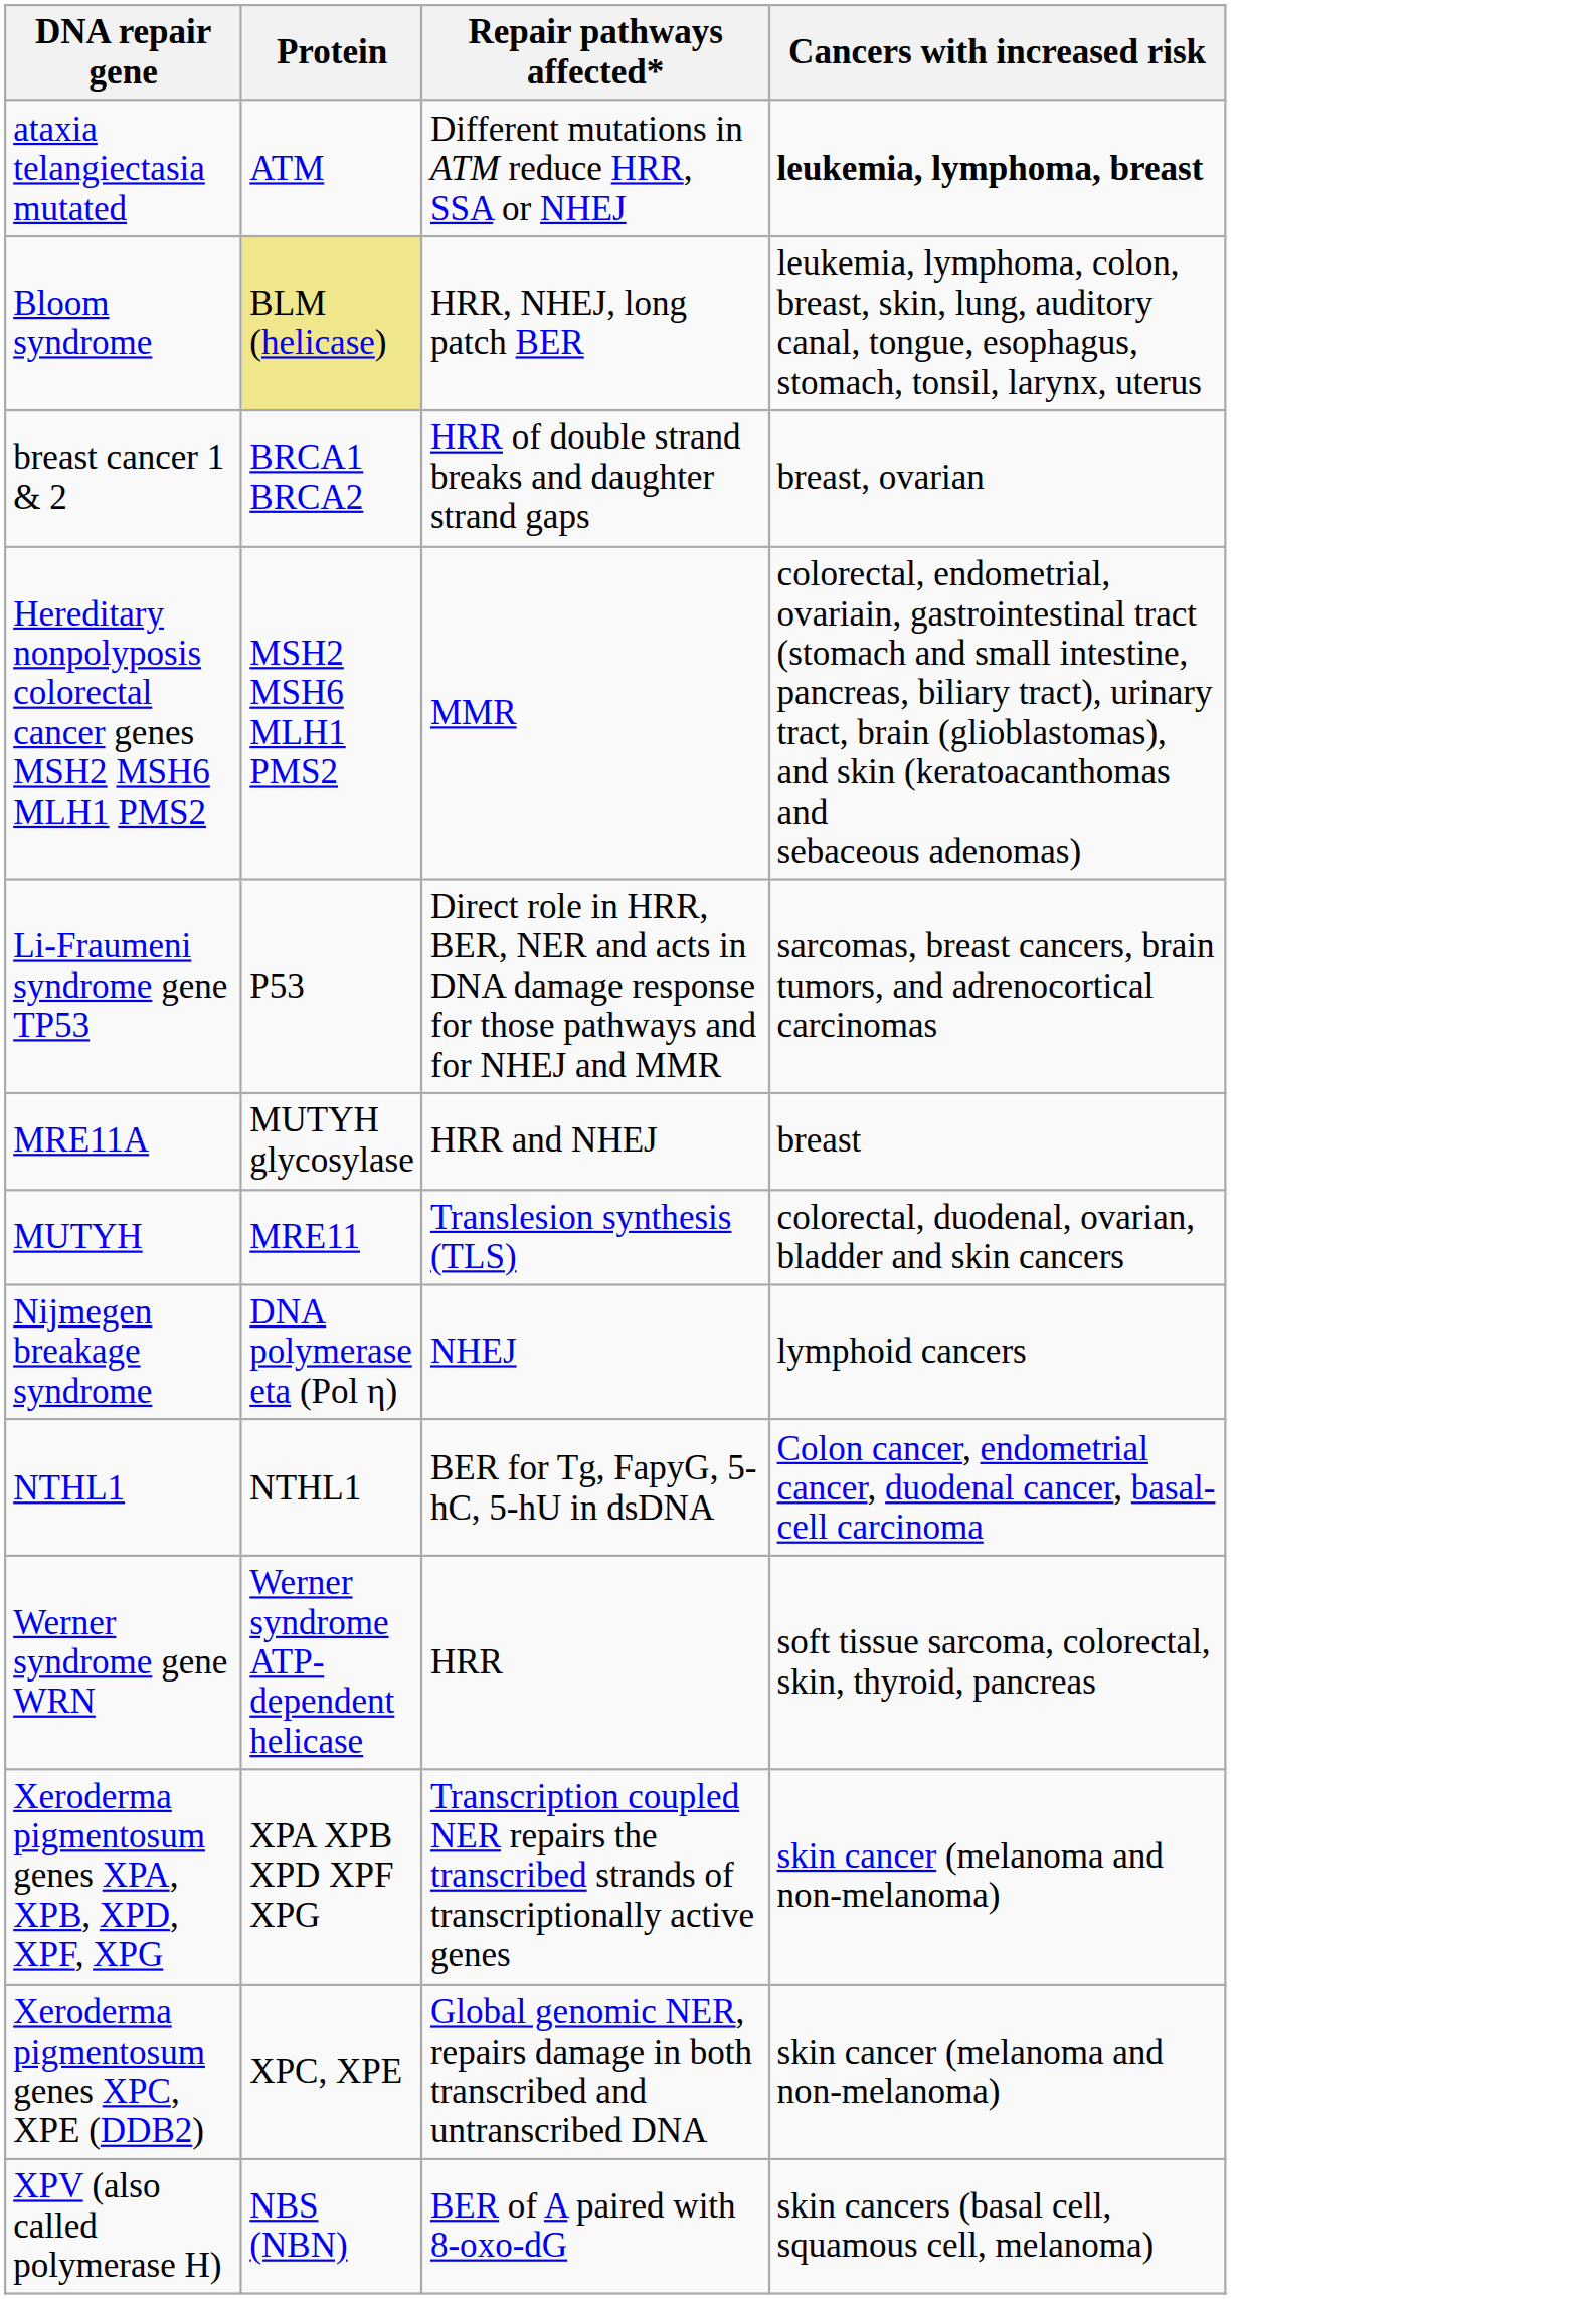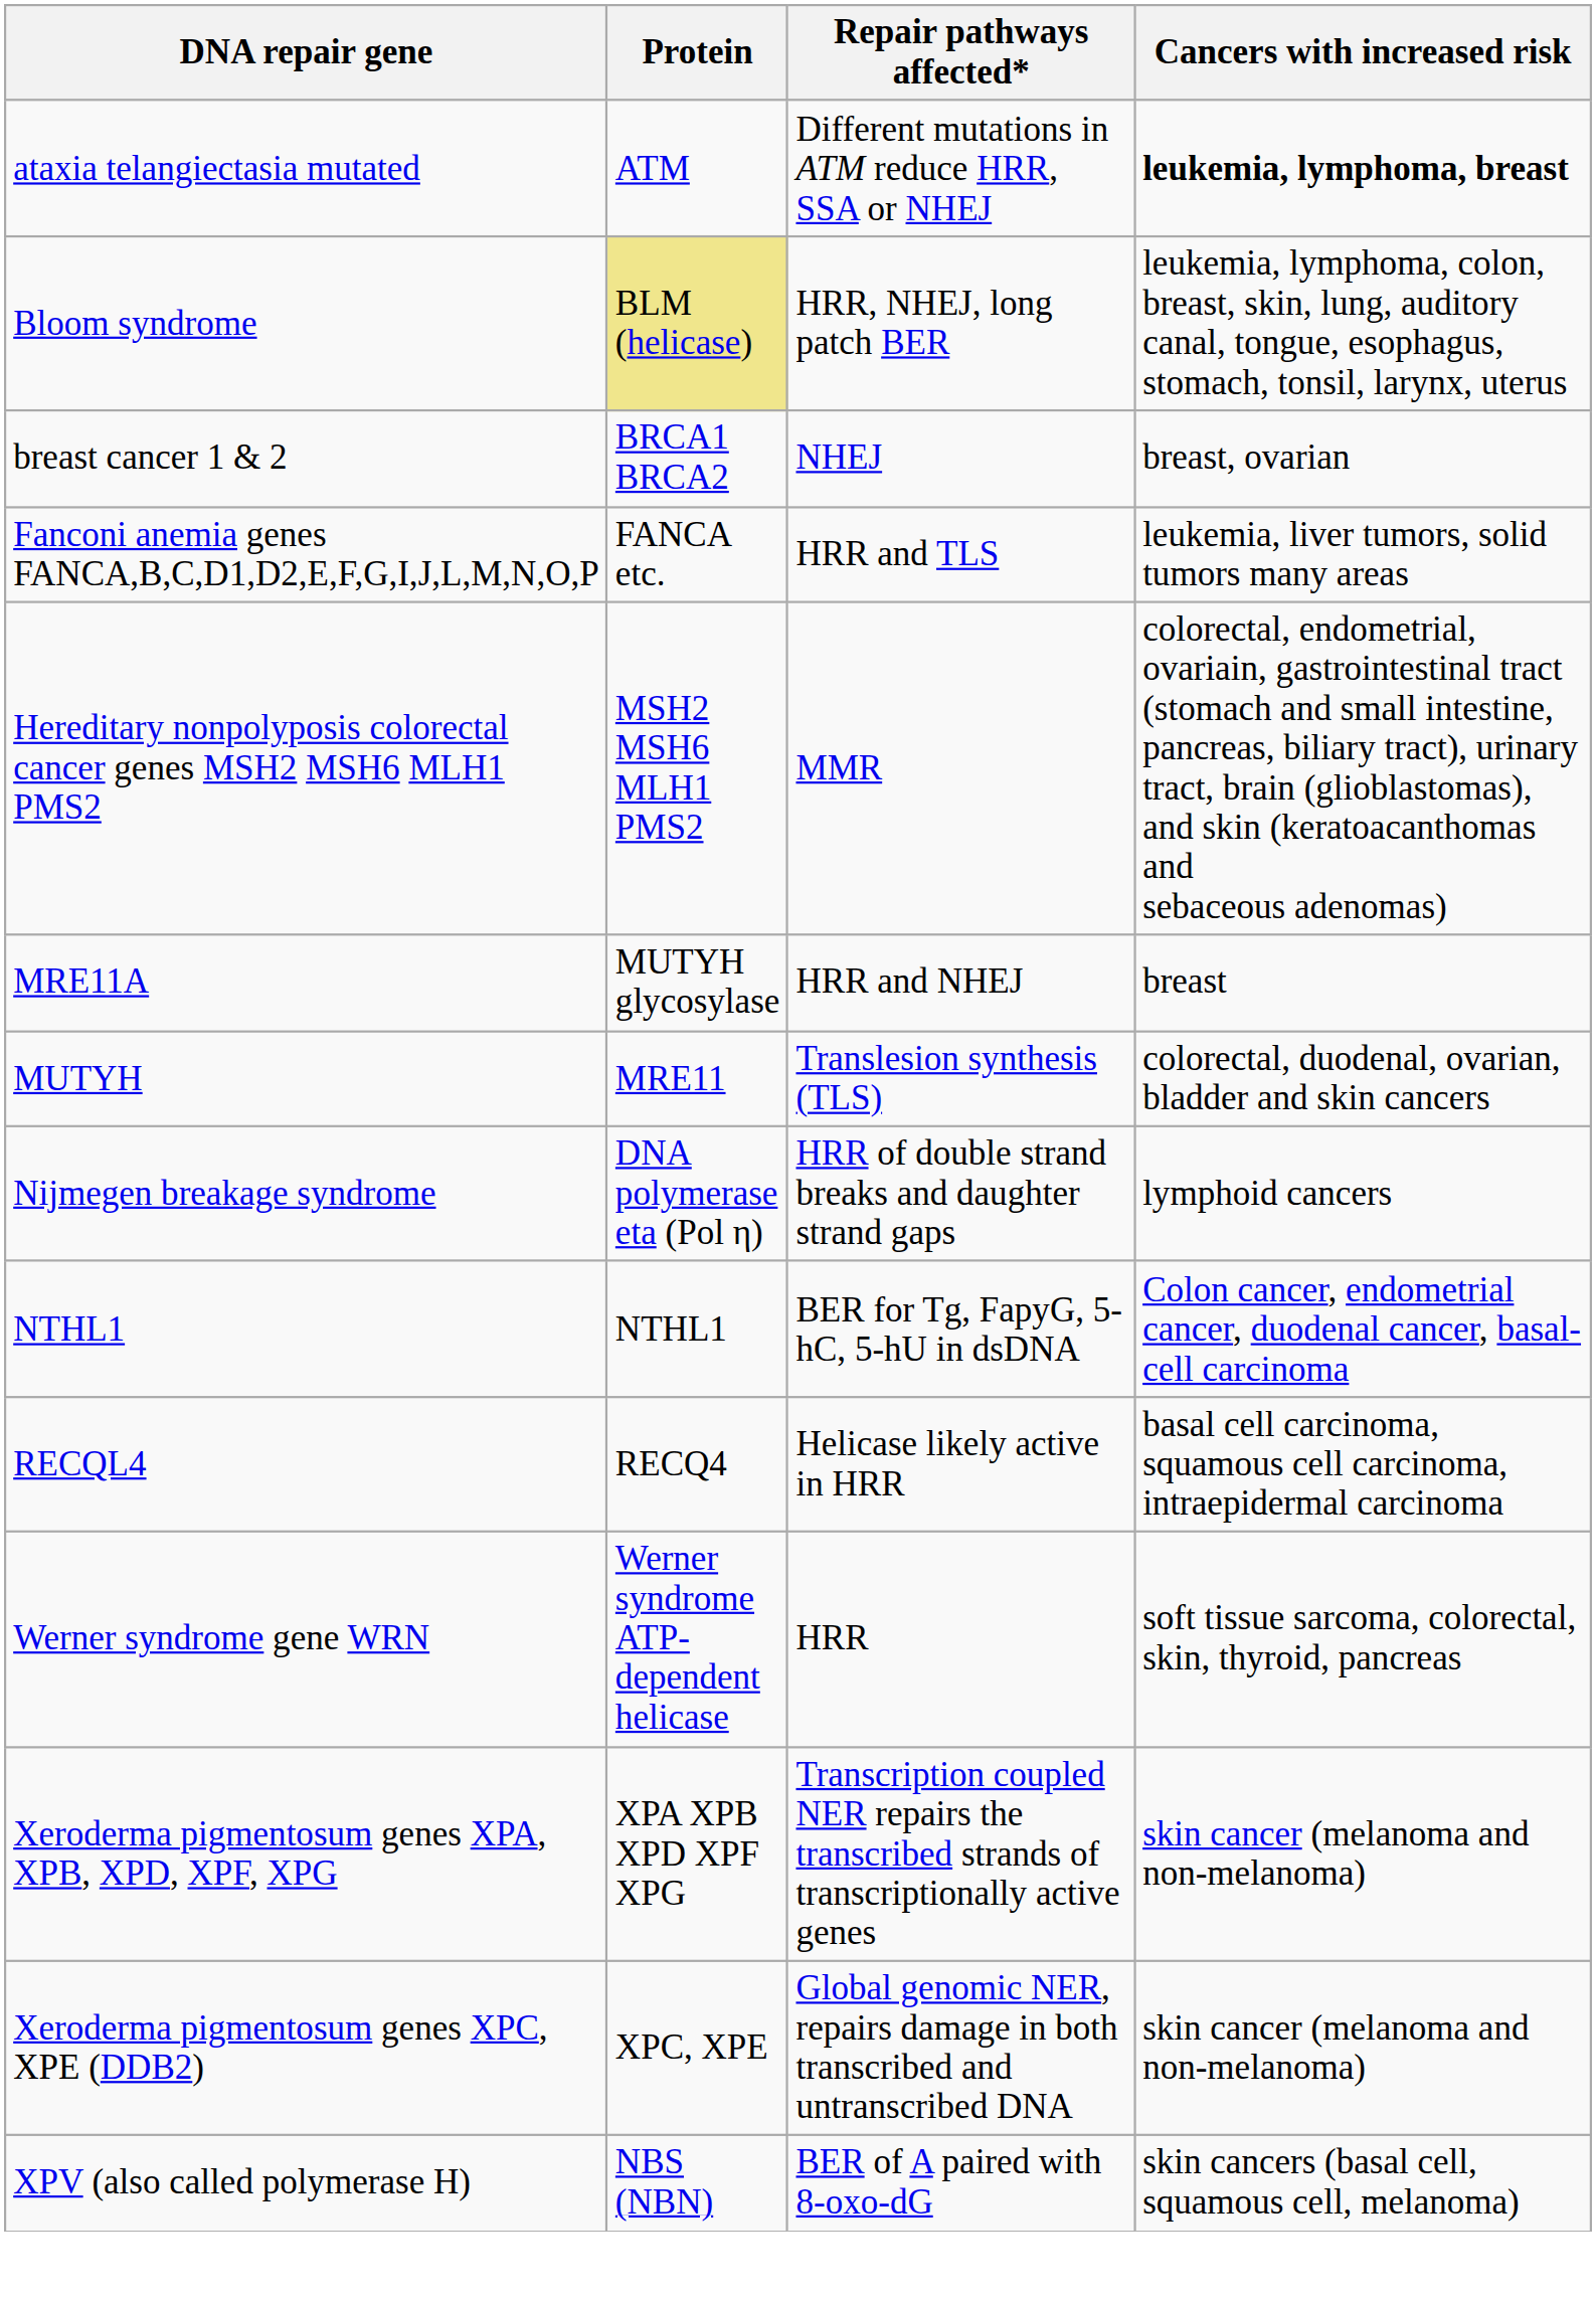 <table class="wikitable sortable">
 <tr>
 <th width="100">DNA repair gene</th>
 <th width="25">Protein</th>
 <th width="150">Repair pathways affected*</th>
 <th width="200">Cancers with increased risk</th>
 </tr>
 <tr>
 <td><a href='#'>ataxia telangiectasia mutated</a></td>
 <td><a href='#'>ATM</a></td>
 <td>Different mutations in <em>ATM</em> reduce <a href='#'>HRR</a>, <a href='#'>SSA</a> or <a href='#'>NHEJ</a>  </td>
 <td><strong>leukemia, lymphoma, breast  </strong></td>
 </tr>
 <tr>
 <td><a href='#'>Bloom syndrome</a></td>
 <td style="background: khaki;">BLM (<a href='#'>helicase</a>)</td>
 <td>HRR, NHEJ, long patch <a href='#'>BER</a>  </td>
 <td>leukemia, lymphoma, colon, breast, skin, lung, auditory canal, tongue, esophagus, stomach, tonsil, larynx, uterus  </td>
 </tr>
 <tr>
 <td>breast cancer 1 & 2</td>
 <td><a href='#'>BRCA1</a> <a href='#'>BRCA2</a></td>
-<td><a href='#'>HRR</a> of double strand breaks and daughter strand gaps</td>
+<td><a href='#'>NHEJ</a>  </td>
 <td>breast, ovarian  </td>
+</tr>
+<tr>
+<td><a href='#'>Fanconi anemia</a> genes FANCA,B,C,D1,D2,E,F,G,I,J,L,M,N,O,P</td>
+<td>FANCA etc.</td>
+<td>HRR and <a href='#'>TLS</a>  </td>
+<td>leukemia, liver tumors, solid tumors many areas  </td>
 </tr>
 <tr>
 <td><a href='#'>Hereditary nonpolyposis colorectal cancer</a> genes <a href='#'>MSH2</a> <a href='#'>MSH6</a> <a href='#'>MLH1</a> <a href='#'>PMS2</a></td>
 <td><a href='#'>MSH2</a> <a href='#'>MSH6</a> <a href='#'>MLH1</a> <a href='#'>PMS2</a></td>
 <td><a href='#'>MMR</a>  </td>
 <td>colorectal, endometrial, ovariain, gastrointestinal tract (stomach and small intestine, pancreas, biliary tract), urinary tract, brain (glioblastomas), and skin (keratoacanthomas and<br>sebaceous adenomas)  </td>
-</tr>
-<tr>
-<td><a href='#'>Li-Fraumeni syndrome</a> gene <a href='#'>TP53</a></td>
-<td>P53</td>
-<td>Direct role in HRR, BER, NER and acts in DNA damage response for those pathways and for NHEJ and MMR  </td>
-<td>sarcomas, breast cancers, brain tumors, and adrenocortical carcinomas  </td>
 </tr>
 <tr>
 <td><a href='#'>MRE11A</a></td>
 <td>MUTYH glycosylase</td>
 <td>HRR and NHEJ  </td>
 <td>breast  </td>
 </tr>
 <tr>
 <td><a href='#'>MUTYH</a></td>
 <td><a href='#'>MRE11</a></td>
 <td><a href='#'>Translesion synthesis (TLS)</a>  </td>
 <td>colorectal, duodenal, ovarian, bladder and skin cancers </td>
 </tr>
 <tr>
 <td><a href='#'>Nijmegen breakage syndrome</a></td>
 <td><a href='#'>DNA polymerase eta</a> (Pol η)</td>
-<td><a href='#'>NHEJ</a>  </td>
+<td><a href='#'>HRR</a> of double strand breaks and daughter strand gaps</td>
 <td>lymphoid cancers  </td>
 </tr>
 <tr>
 <td><a href='#'>NTHL1</a></td>
 <td>NTHL1</td>
 <td>BER for Tg, FapyG, 5-hC, 5-hU in dsDNA</td>
 <td><a href='#'>Colon cancer</a>, <a href='#'>endometrial cancer</a>, <a href='#'>duodenal cancer</a>, <a href='#'>basal-cell carcinoma</a></td>
+</tr>
+<tr>
+<td><a href='#'>RECQL4</a></td>
+<td>RECQ4</td>
+<td>Helicase likely active in HRR  </td>
+<td>basal cell carcinoma, squamous cell carcinoma, intraepidermal carcinoma  </td>
 </tr>
 <tr>
 <td><a href='#'>Werner syndrome</a> gene <a href='#'>WRN</a></td>
 <td><a href='#'>Werner syndrome ATP-dependent helicase</a></td>
 <td>HRR  </td>
 <td>soft tissue sarcoma, colorectal, skin, thyroid, pancreas  </td>
 </tr>
 <tr>
 <td><a href='#'>Xeroderma pigmentosum</a> genes <a href='#'>XPA</a>, <a href='#'>XPB</a>, <a href='#'>XPD</a>, <a href='#'>XPF</a>, <a href='#'>XPG</a></td>
 <td>XPA XPB XPD XPF XPG</td>
 <td><a href='#'>Transcription coupled NER</a> repairs the <a href='#'>transcribed</a> strands of transcriptionally active genes  </td>
 <td><a href='#'>skin cancer</a> (melanoma and non-melanoma)  </td>
 </tr>
 <tr>
 <td><a href='#'>Xeroderma pigmentosum</a> genes <a href='#'>XPC</a>, XPE (<a href='#'>DDB2</a>)</td>
 <td>XPC, XPE</td>
 <td><a href='#'>Global genomic NER</a>, repairs damage in both transcribed and untranscribed DNA  </td>
 <td>skin cancer (melanoma and non-melanoma)  </td>
 </tr>
 <tr>
 <td><a href='#'>XPV</a> (also called polymerase H)</td>
 <td><a href='#'>NBS (NBN)</a></td>
 <td><a href='#'>BER</a> of <a href='#'>A</a> paired with <a href='#'>8-oxo-dG</a>  </td>
 <td>skin cancers (basal cell, squamous cell, melanoma)  </td>
 </tr>
 </table>
